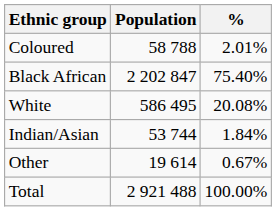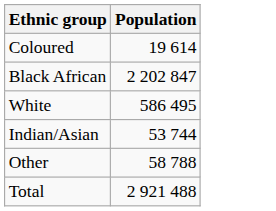 <table class="wikitable" style="font-size: 95%; text-align: right">
 <tr>
 <th>Ethnic group</th>
 <th>Population</th>
-<th>%</th>
 </tr>
 <tr>
 <td align=left>Coloured</td>
-<td>58 788</td>
-<td>2.01%</td>
+<td>19 614</td>
 </tr>
 <tr>
 <td align=left>Black African</td>
 <td>2 202 847</td>
-<td>75.40%</td>
 </tr>
 <tr>
 <td align=left>White</td>
 <td>586 495</td>
-<td>20.08%</td>
 </tr>
 <tr>
 <td align=left>Indian/Asian</td>
 <td>53 744</td>
-<td>1.84%</td>
 </tr>
 <tr>
 <td align=left>Other</td>
-<td>19 614</td>
-<td>0.67%</td>
+<td>58 788</td>
 </tr>
 <tr>
 <td align=left>Total</td>
 <td>2 921 488</td>
-<td>100.00%</td>
 </tr>
 </table>
